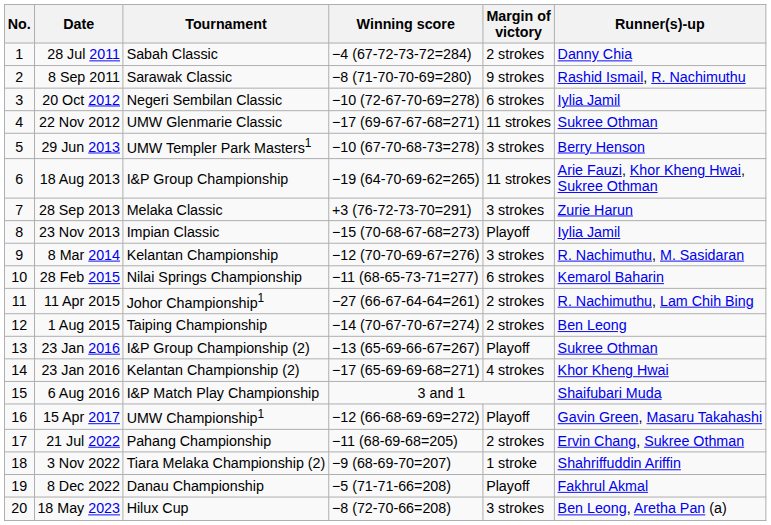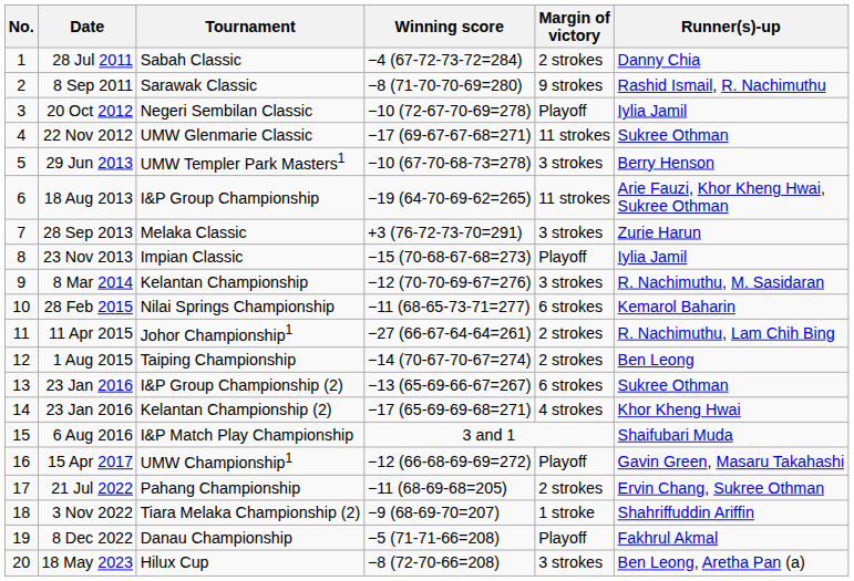 <table class="wikitable" style="font-size:95%;">
 <tr>
 <th>No.</th>
 <th>Date</th>
 <th>Tournament</th>
 <th>Winning score</th>
 <th>Margin of<br>victory</th>
 <th>Runner(s)-up</th>
 </tr>
 <tr>
 <td align=center>1</td>
 <td align=right>28 Jul <a href='#'>2011</a></td>
 <td>Sabah Classic</td>
 <td>−4 (67-72-73-72=284)</td>
 <td>2 strokes</td>
 <td> <a href='#'>Danny Chia</a></td>
 </tr>
 <tr>
 <td align=center>2</td>
 <td align=right>8 Sep 2011</td>
 <td>Sarawak Classic</td>
 <td>−8 (71-70-70-69=280)</td>
 <td>9 strokes</td>
 <td> <a href='#'>Rashid Ismail</a>,  <a href='#'>R. Nachimuthu</a></td>
 </tr>
 <tr>
 <td align=center>3</td>
 <td align=right>20 Oct <a href='#'>2012</a></td>
 <td>Negeri Sembilan Classic</td>
 <td>−10 (72-67-70-69=278)</td>
-<td>6 strokes</td>
+<td>Playoff</td>
 <td> <a href='#'>Iylia Jamil</a></td>
 </tr>
 <tr>
 <td align=center>4</td>
 <td align=right>22 Nov 2012</td>
 <td>UMW Glenmarie Classic</td>
 <td>−17 (69-67-67-68=271)</td>
 <td>11 strokes</td>
 <td> <a href='#'>Sukree Othman</a></td>
 </tr>
 <tr>
 <td align=center>5</td>
 <td align=right>29 Jun <a href='#'>2013</a></td>
 <td>UMW Templer Park Masters<sup>1</sup></td>
 <td>−10 (67-70-68-73=278)</td>
 <td>3 strokes</td>
 <td> <a href='#'>Berry Henson</a></td>
 </tr>
 <tr>
 <td align=center>6</td>
 <td align=right>18 Aug 2013</td>
 <td>I&P Group Championship</td>
 <td>−19 (64-70-69-62=265)</td>
 <td>11 strokes</td>
 <td> <a href='#'>Arie Fauzi</a>,  <a href='#'>Khor Kheng Hwai</a>,<br> <a href='#'>Sukree Othman</a></td>
 </tr>
 <tr>
 <td align=center>7</td>
 <td align=right>28 Sep 2013</td>
 <td>Melaka Classic</td>
 <td>+3 (76-72-73-70=291)</td>
 <td>3 strokes</td>
 <td> <a href='#'>Zurie Harun</a></td>
 </tr>
 <tr>
 <td align=center>8</td>
 <td align=right>23 Nov 2013</td>
 <td>Impian Classic</td>
 <td>−15 (70-68-67-68=273)</td>
 <td>Playoff</td>
 <td> <a href='#'>Iylia Jamil</a></td>
 </tr>
 <tr>
 <td align=center>9</td>
 <td align=right>8 Mar <a href='#'>2014</a></td>
 <td>Kelantan Championship</td>
 <td>−12 (70-70-69-67=276)</td>
 <td>3 strokes</td>
 <td> <a href='#'>R. Nachimuthu</a>,  <a href='#'>M. Sasidaran</a></td>
 </tr>
 <tr>
 <td align=center>10</td>
 <td align=right>28 Feb <a href='#'>2015</a></td>
 <td>Nilai Springs Championship</td>
 <td>−11 (68-65-73-71=277)</td>
 <td>6 strokes</td>
 <td> <a href='#'>Kemarol Baharin</a></td>
 </tr>
 <tr>
 <td align=center>11</td>
 <td align=right>11 Apr 2015</td>
 <td>Johor Championship<sup>1</sup></td>
 <td>−27 (66-67-64-64=261)</td>
 <td>2 strokes</td>
 <td> <a href='#'>R. Nachimuthu</a>,  <a href='#'>Lam Chih Bing</a></td>
 </tr>
 <tr>
 <td align=center>12</td>
 <td align=right>1 Aug 2015</td>
 <td>Taiping Championship</td>
 <td>−14 (70-67-70-67=274)</td>
 <td>2 strokes</td>
 <td> <a href='#'>Ben Leong</a></td>
 </tr>
 <tr>
 <td align=center>13</td>
 <td align=right>23 Jan <a href='#'>2016</a></td>
 <td>I&P Group Championship (2)</td>
 <td>−13 (65-69-66-67=267)</td>
-<td>Playoff</td>
+<td>6 strokes</td>
 <td> <a href='#'>Sukree Othman</a></td>
 </tr>
 <tr>
 <td align=center>14</td>
 <td align=right>23 Jan 2016</td>
 <td>Kelantan Championship (2)</td>
 <td>−17 (65-69-69-68=271)</td>
 <td>4 strokes</td>
 <td> <a href='#'>Khor Kheng Hwai</a></td>
 </tr>
 <tr>
 <td align=center>15</td>
 <td align=right>6 Aug 2016</td>
 <td>I&P Match Play Championship</td>
 <td colspan=2 align=center>3 and 1</td>
 <td> <a href='#'>Shaifubari Muda</a></td>
 </tr>
 <tr>
 <td align=center>16</td>
 <td align=right>15 Apr <a href='#'>2017</a></td>
 <td>UMW Championship<sup>1</sup></td>
 <td>−12 (66-68-69-69=272)</td>
 <td>Playoff</td>
 <td> <a href='#'>Gavin Green</a>,  <a href='#'>Masaru Takahashi</a></td>
 </tr>
 <tr>
 <td align=center>17</td>
 <td align=right>21 Jul <a href='#'>2022</a></td>
 <td>Pahang Championship</td>
 <td>−11 (68-69-68=205)</td>
 <td>2 strokes</td>
 <td> <a href='#'>Ervin Chang</a>,  <a href='#'>Sukree Othman</a></td>
 </tr>
 <tr>
 <td align=center>18</td>
 <td align=right>3 Nov 2022</td>
 <td>Tiara Melaka Championship (2)</td>
 <td>−9 (68-69-70=207)</td>
 <td>1 stroke</td>
 <td> <a href='#'>Shahriffuddin Ariffin</a></td>
 </tr>
 <tr>
 <td align=center>19</td>
 <td align=right>8 Dec 2022</td>
 <td>Danau Championship</td>
 <td>−5 (71-71-66=208)</td>
 <td>Playoff</td>
 <td> <a href='#'>Fakhrul Akmal</a></td>
 </tr>
 <tr>
 <td align=center>20</td>
 <td align=right>18 May <a href='#'>2023</a></td>
 <td>Hilux Cup</td>
 <td>−8 (72-70-66=208)</td>
 <td>3 strokes</td>
 <td> <a href='#'>Ben Leong</a>,  <a href='#'>Aretha Pan</a> (a)</td>
 </tr>
 </table>
